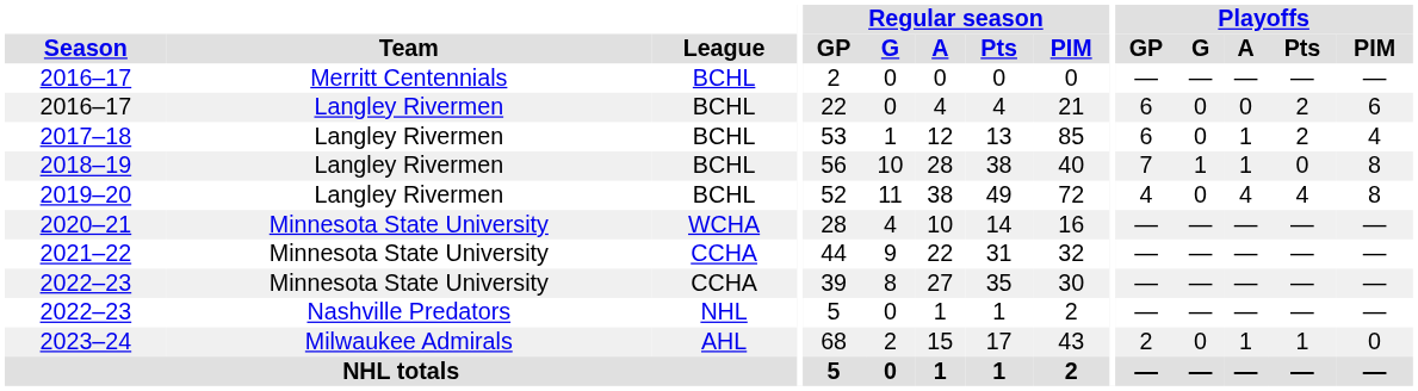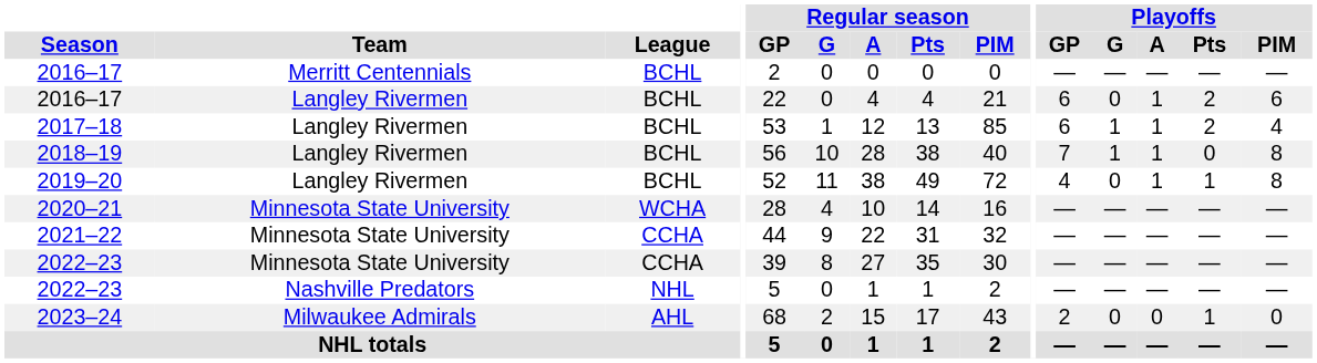 <table border="0" cellpadding="1" cellspacing="0" style="text-align:center; width:60em;">
 <tr bgcolor="#e0e0e0">
 <th colspan="3" bgcolor="#ffffff"></th>
 <th rowspan="100" bgcolor="#ffffff"></th>
 <th colspan="5"><a href='#'>Regular season</a></th>
 <th rowspan="100" bgcolor="#ffffff"></th>
 <th colspan="5"><a href='#'>Playoffs</a></th>
 </tr>
 <tr bgcolor="#e0e0e0">
 <th><a href='#'>Season</a></th>
 <th>Team</th>
 <th>League</th>
 <th>GP</th>
 <th><a href='#'>G</a></th>
 <th><a href='#'>A</a></th>
 <th><a href='#'>Pts</a></th>
 <th><a href='#'>PIM</a></th>
 <th>GP</th>
 <th>G</th>
 <th>A</th>
 <th>Pts</th>
 <th>PIM</th>
 </tr>
 <tr>
 <td><a href='#'>2016–17</a></td>
 <td><a href='#'>Merritt Centennials</a></td>
 <td><a href='#'>BCHL</a></td>
 <td>2</td>
 <td>0</td>
 <td>0</td>
 <td>0</td>
 <td>0</td>
 <td>—</td>
 <td>—</td>
 <td>—</td>
 <td>—</td>
 <td>—</td>
 </tr>
 <tr bgcolor="#f0f0f0">
 <td>2016–17</td>
 <td><a href='#'>Langley Rivermen</a></td>
 <td>BCHL</td>
 <td>22</td>
 <td>0</td>
 <td>4</td>
 <td>4</td>
 <td>21</td>
 <td>6</td>
 <td>0</td>
-<td>0</td>
+<td>1</td>
 <td>2</td>
 <td>6</td>
 </tr>
 <tr>
 <td><a href='#'>2017–18</a></td>
 <td>Langley Rivermen</td>
 <td>BCHL</td>
 <td>53</td>
 <td>1</td>
 <td>12</td>
 <td>13</td>
 <td>85</td>
 <td>6</td>
-<td>0</td>
+<td>1</td>
 <td>1</td>
 <td>2</td>
 <td>4</td>
 </tr>
 <tr bgcolor="#f0f0f0">
 <td><a href='#'>2018–19</a></td>
 <td>Langley Rivermen</td>
 <td>BCHL</td>
 <td>56</td>
 <td>10</td>
 <td>28</td>
 <td>38</td>
 <td>40</td>
 <td>7</td>
 <td>1</td>
 <td>1</td>
 <td>0</td>
 <td>8</td>
 </tr>
 <tr>
 <td><a href='#'>2019–20</a></td>
 <td>Langley Rivermen</td>
 <td>BCHL</td>
 <td>52</td>
 <td>11</td>
 <td>38</td>
 <td>49</td>
 <td>72</td>
 <td>4</td>
 <td>0</td>
-<td>4</td>
-<td>4</td>
+<td>1</td>
+<td>1</td>
 <td>8</td>
 </tr>
 <tr bgcolor="#f0f0f0">
 <td><a href='#'>2020–21</a></td>
 <td><a href='#'>Minnesota State University</a></td>
 <td><a href='#'>WCHA</a></td>
 <td>28</td>
 <td>4</td>
 <td>10</td>
 <td>14</td>
 <td>16</td>
 <td>—</td>
 <td>—</td>
 <td>—</td>
 <td>—</td>
 <td>—</td>
 </tr>
 <tr>
 <td><a href='#'>2021–22</a></td>
 <td>Minnesota State University</td>
 <td><a href='#'>CCHA</a></td>
 <td>44</td>
 <td>9</td>
 <td>22</td>
 <td>31</td>
 <td>32</td>
 <td>—</td>
 <td>—</td>
 <td>—</td>
 <td>—</td>
 <td>—</td>
 </tr>
 <tr bgcolor="#f0f0f0">
 <td><a href='#'>2022–23</a></td>
 <td>Minnesota State University</td>
 <td>CCHA</td>
 <td>39</td>
 <td>8</td>
 <td>27</td>
 <td>35</td>
 <td>30</td>
 <td>—</td>
 <td>—</td>
 <td>—</td>
 <td>—</td>
 <td>—</td>
 </tr>
 <tr>
 <td><a href='#'>2022–23</a></td>
 <td><a href='#'>Nashville Predators</a></td>
 <td><a href='#'>NHL</a></td>
 <td>5</td>
 <td>0</td>
 <td>1</td>
 <td>1</td>
 <td>2</td>
 <td>—</td>
 <td>—</td>
 <td>—</td>
 <td>—</td>
 <td>—</td>
 </tr>
 <tr bgcolor="#f0f0f0">
 <td><a href='#'>2023–24</a></td>
 <td><a href='#'>Milwaukee Admirals</a></td>
 <td><a href='#'>AHL</a></td>
 <td>68</td>
 <td>2</td>
 <td>15</td>
 <td>17</td>
 <td>43</td>
 <td>2</td>
 <td>0</td>
-<td>1</td>
+<td>0</td>
 <td>1</td>
 <td>0</td>
 </tr>
 <tr bgcolor="#e0e0e0">
 <th colspan="3">NHL totals</th>
 <th>5</th>
 <th>0</th>
 <th>1</th>
 <th>1</th>
 <th>2</th>
 <th>—</th>
 <th>—</th>
 <th>—</th>
 <th>—</th>
 <th>—</th>
 </tr>
 </table>
